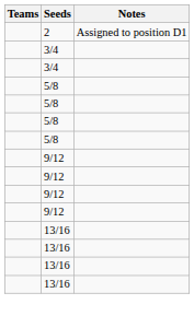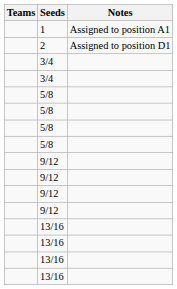 <table class="wikitable">
 <tr>
 <th>Teams</th>
 <th>Seeds</th>
 <th>Notes</th>
+</tr>
+<tr>
+<td></td>
+<td>1</td>
+<td>Assigned to position A1</td>
 </tr>
 <tr>
 <td></td>
 <td>2</td>
 <td>Assigned to position D1</td>
 </tr>
 <tr>
 <td></td>
 <td>3/4</td>
 <td></td>
 </tr>
 <tr>
 <td></td>
 <td>3/4</td>
 <td></td>
 </tr>
 <tr>
 <td></td>
 <td>5/8</td>
 <td></td>
 </tr>
 <tr>
 <td></td>
 <td>5/8</td>
 <td></td>
 </tr>
 <tr>
 <td></td>
 <td>5/8</td>
 <td></td>
 </tr>
 <tr>
 <td></td>
 <td>5/8</td>
 <td></td>
 </tr>
 <tr>
 <td></td>
 <td>9/12</td>
 <td></td>
 </tr>
 <tr>
 <td></td>
 <td>9/12</td>
 <td></td>
 </tr>
 <tr>
 <td></td>
 <td>9/12</td>
 <td></td>
 </tr>
 <tr>
 <td></td>
 <td>9/12</td>
 <td></td>
 </tr>
 <tr>
 <td></td>
 <td>13/16</td>
 <td></td>
 </tr>
 <tr>
 <td></td>
 <td>13/16</td>
 <td></td>
 </tr>
 <tr>
 <td></td>
 <td>13/16</td>
 <td></td>
 </tr>
 <tr>
 <td></td>
 <td>13/16</td>
 <td></td>
 </tr>
 </table>
